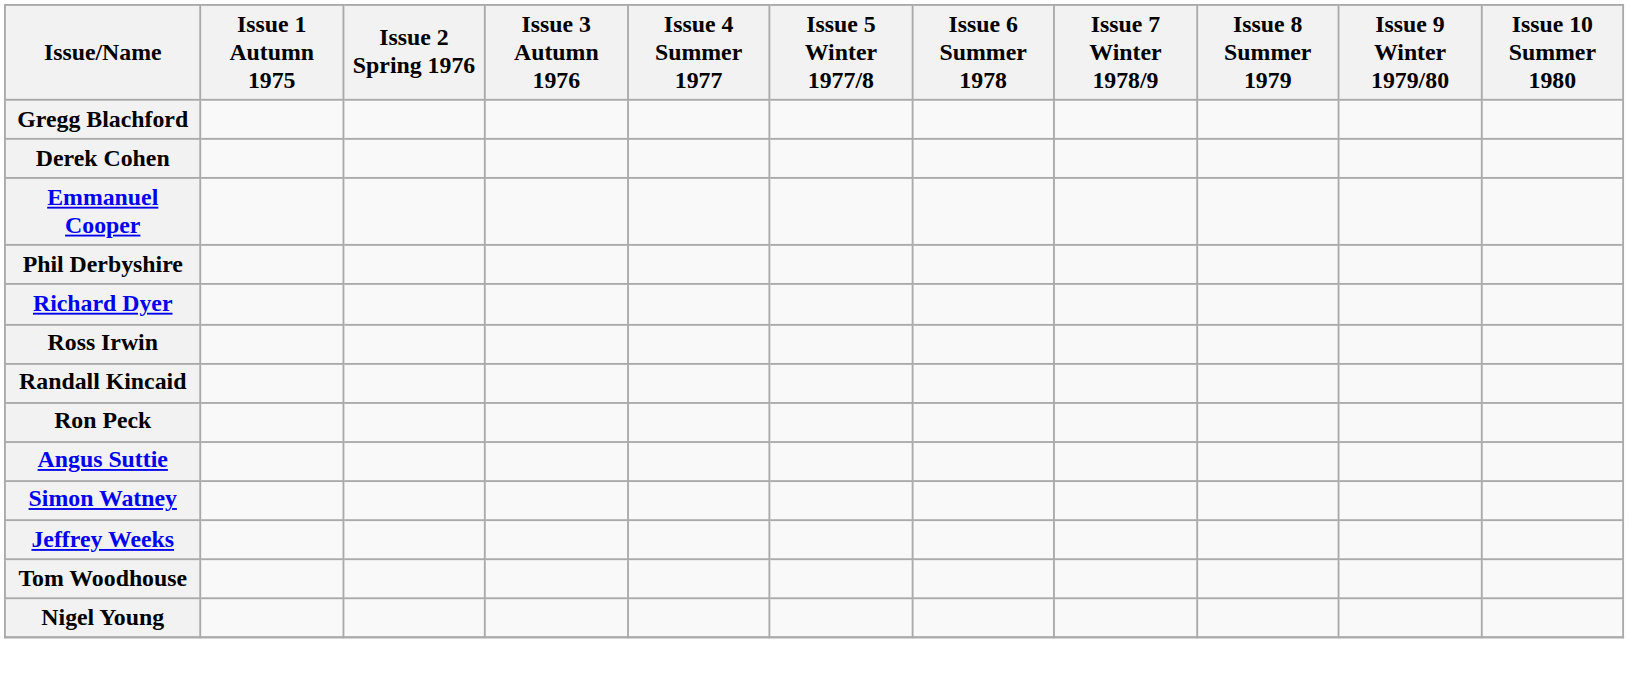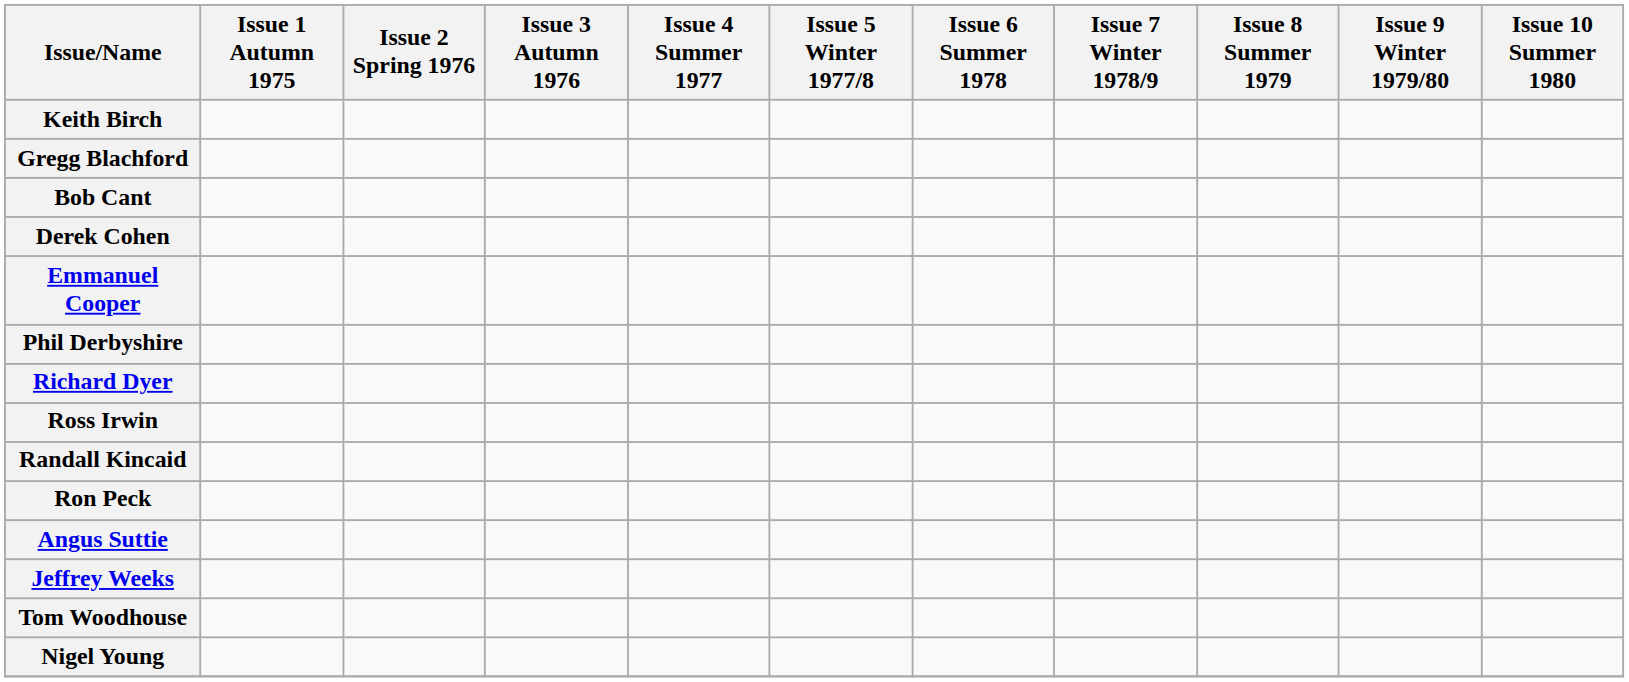 <table class="wikitable sortable" style="text-align:center; font-size:.8em">
 <tr>
 <th style="width:11%;">Issue/Name</th>
 <th style="width:8%;">Issue 1<br> Autumn 1975</th>
 <th style="width:8%;">Issue 2<br> Spring 1976</th>
 <th style="width:8%;">Issue 3<br> Autumn 1976</th>
 <th style="width:8%;">Issue 4<br> Summer 1977</th>
 <th style="width:8%;">Issue 5<br> Winter 1977/8</th>
 <th style="width:8%;">Issue 6<br> Summer 1978</th>
 <th style="width:8%;">Issue 7<br> Winter 1978/9</th>
 <th style="width:8%;">Issue 8<br> Summer 1979</th>
 <th style="width:8%;">Issue 9<br> Winter 1979/80</th>
 <th style="width:8%;">Issue 10<br> Summer 1980</th>
 </tr>
 <tr>
+<th>Keith Birch</th>
+<td></td>
+<td></td>
+<td></td>
+<td></td>
+<td></td>
+<td></td>
+<td></td>
+<td></td>
+<td></td>
+<td></td>
+</tr>
+<tr>
 <th>Gregg Blachford</th>
+<td></td>
+<td></td>
+<td></td>
+<td></td>
+<td></td>
+<td></td>
+<td></td>
+<td></td>
+<td></td>
+<td></td>
+</tr>
+<tr>
+<th>Bob Cant</th>
 <td></td>
 <td></td>
 <td></td>
 <td></td>
 <td></td>
 <td></td>
 <td></td>
 <td></td>
 <td></td>
 <td></td>
 </tr>
 <tr>
 <th>Derek Cohen</th>
 <td></td>
 <td></td>
 <td></td>
 <td></td>
 <td></td>
 <td></td>
 <td></td>
 <td></td>
 <td></td>
 <td></td>
 </tr>
 <tr>
 <th><a href='#'>Emmanuel Cooper</a></th>
 <td></td>
 <td></td>
 <td></td>
 <td></td>
 <td></td>
 <td></td>
 <td></td>
 <td></td>
 <td></td>
 <td></td>
 </tr>
 <tr>
 <th>Phil Derbyshire</th>
 <td></td>
 <td></td>
 <td></td>
 <td></td>
 <td></td>
 <td></td>
 <td></td>
 <td></td>
 <td></td>
 <td></td>
 </tr>
 <tr>
 <th><a href='#'>Richard Dyer</a></th>
 <td></td>
 <td></td>
 <td></td>
 <td></td>
 <td></td>
 <td></td>
 <td></td>
 <td></td>
 <td></td>
 <td></td>
 </tr>
 <tr>
 <th>Ross Irwin</th>
 <td></td>
 <td></td>
 <td></td>
 <td></td>
 <td></td>
 <td></td>
 <td></td>
 <td></td>
 <td></td>
 <td></td>
 </tr>
 <tr>
 <th>Randall Kincaid</th>
 <td></td>
 <td></td>
 <td></td>
 <td></td>
 <td></td>
 <td></td>
 <td></td>
 <td></td>
 <td></td>
 <td></td>
 </tr>
 <tr>
 <th>Ron Peck</th>
 <td></td>
 <td></td>
 <td></td>
 <td></td>
 <td></td>
 <td></td>
 <td></td>
 <td></td>
 <td></td>
 <td></td>
 </tr>
 <tr>
 <th><a href='#'>Angus Suttie</a></th>
 <td></td>
 <td></td>
 <td></td>
 <td></td>
 <td></td>
 <td></td>
 <td></td>
 <td></td>
 <td></td>
 <td></td>
 </tr>
 <tr>
-<th><a href='#'>Simon Watney</a></th>
-<td></td>
-<td></td>
-<td></td>
-<td></td>
-<td></td>
-<td></td>
-<td></td>
-<td></td>
-<td></td>
-<td></td>
-</tr>
-<tr>
 <th><a href='#'>Jeffrey Weeks</a></th>
 <td></td>
 <td></td>
 <td></td>
 <td></td>
 <td></td>
 <td></td>
 <td></td>
 <td></td>
 <td></td>
 <td></td>
 </tr>
 <tr>
 <th>Tom Woodhouse</th>
 <td></td>
 <td></td>
 <td></td>
 <td></td>
 <td></td>
 <td></td>
 <td></td>
 <td></td>
 <td></td>
 <td></td>
 </tr>
 <tr>
 <th>Nigel Young</th>
 <td></td>
 <td></td>
 <td></td>
 <td></td>
 <td></td>
 <td></td>
 <td></td>
 <td></td>
 <td></td>
 <td></td>
 </tr>
 <tr>
 </tr>
 </table>
